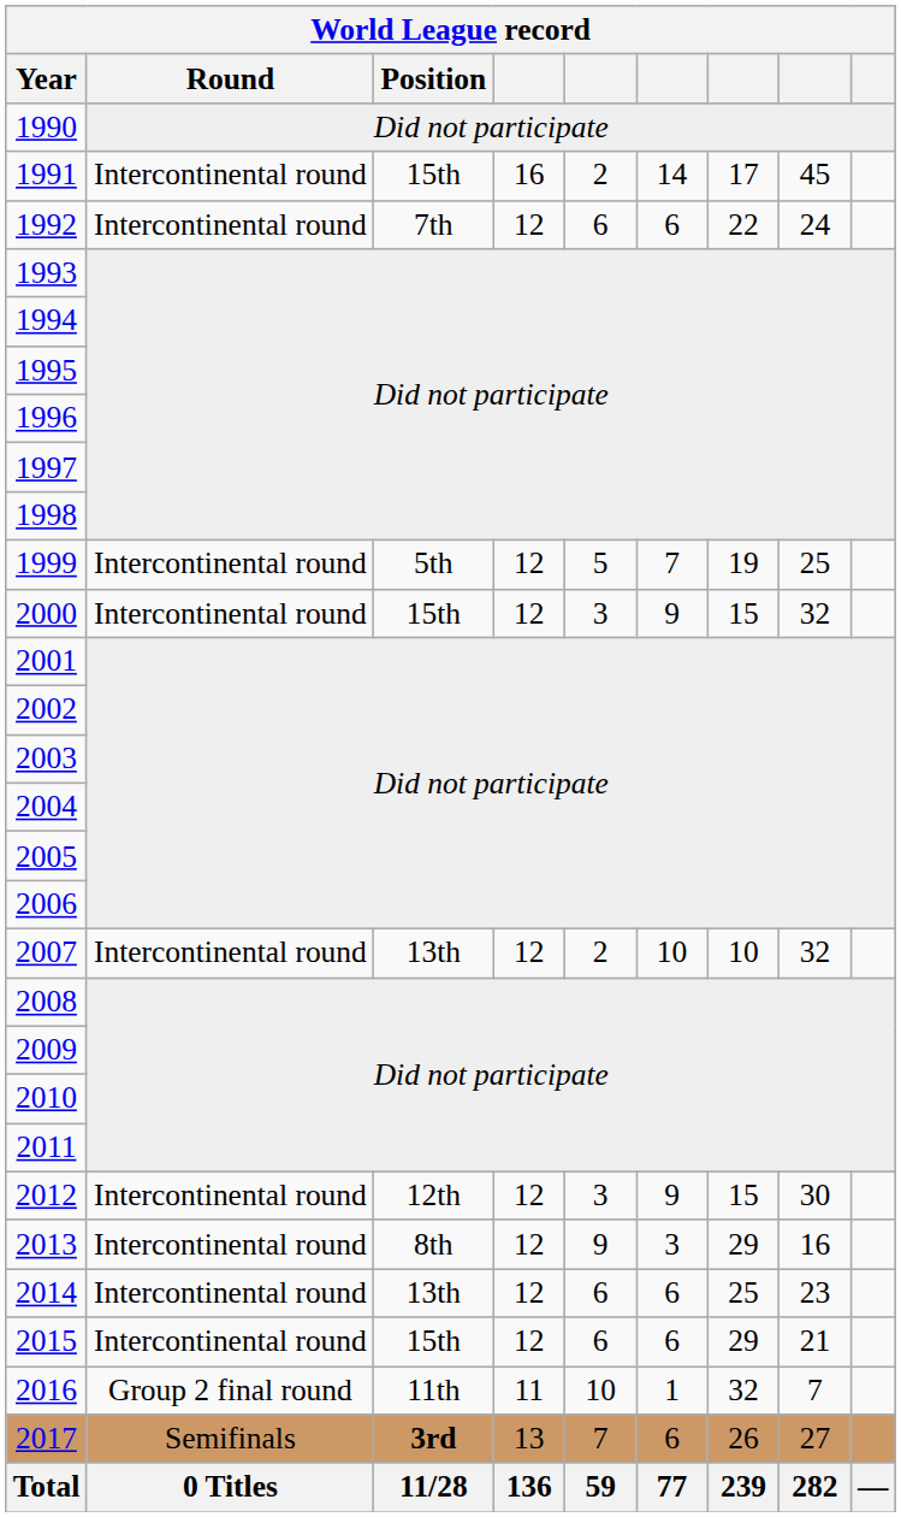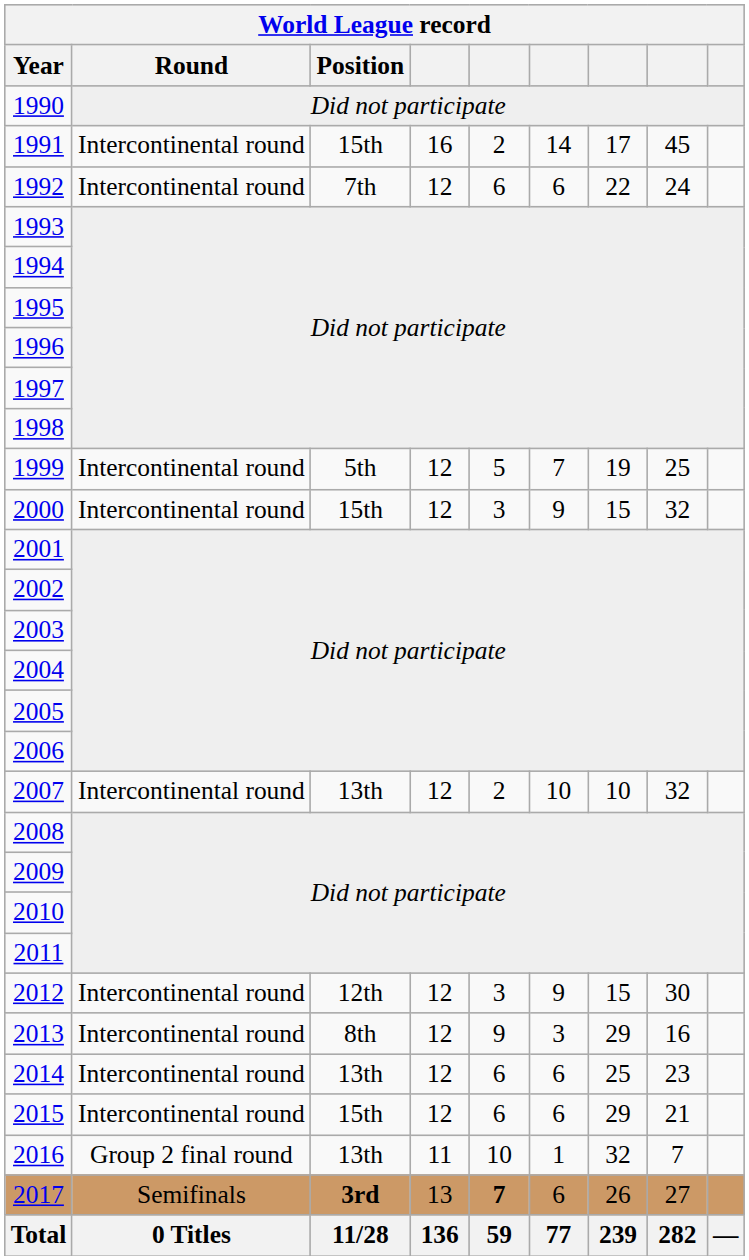 <table class="wikitable collapsible" style="text-align: center;">
 <tr>
 <th colspan=10><a href='#'>World League</a> record</th>
 </tr>
 <tr>
 <th>Year</th>
 <th>Round</th>
 <th>Position</th>
 <th width=30></th>
 <th width=30></th>
 <th width=30></th>
 <th width=30></th>
 <th width=30></th>
 <th></th>
 </tr>
 <tr>
 <td> <a href='#'>1990</a></td>
 <td colspan=9 rowspan=1 bgcolor=#EFEFEF><em>Did not participate</em></td>
 </tr>
 <tr>
 <td> <a href='#'>1991</a></td>
 <td>Intercontinental round</td>
 <td>15th</td>
 <td>16</td>
 <td>2</td>
 <td>14</td>
 <td>17</td>
 <td>45</td>
 <td></td>
 </tr>
 <tr>
 <td> <a href='#'>1992</a></td>
 <td>Intercontinental round</td>
 <td>7th</td>
 <td>12</td>
 <td>6</td>
 <td>6</td>
 <td>22</td>
 <td>24</td>
 <td></td>
 </tr>
 <tr>
 <td> <a href='#'>1993</a></td>
 <td colspan=9 rowspan=6 bgcolor=#EFEFEF><em>Did not participate</em></td>
 </tr>
 <tr>
 <td> <a href='#'>1994</a></td>
 </tr>
 <tr>
 <td> <a href='#'>1995</a></td>
 </tr>
 <tr>
 <td> <a href='#'>1996</a></td>
 </tr>
 <tr>
 <td> <a href='#'>1997</a></td>
 </tr>
 <tr>
 <td> <a href='#'>1998</a></td>
 </tr>
 <tr>
 <td> <a href='#'>1999</a></td>
 <td>Intercontinental round</td>
 <td>5th</td>
 <td>12</td>
 <td>5</td>
 <td>7</td>
 <td>19</td>
 <td>25</td>
 <td></td>
 </tr>
 <tr>
 <td> <a href='#'>2000</a></td>
 <td>Intercontinental round</td>
 <td>15th</td>
 <td>12</td>
 <td>3</td>
 <td>9</td>
 <td>15</td>
 <td>32</td>
 <td></td>
 </tr>
 <tr>
 <td> <a href='#'>2001</a></td>
 <td colspan=9 rowspan=6 bgcolor=#EFEFEF><em>Did not participate</em></td>
 </tr>
 <tr>
 <td> <a href='#'>2002</a></td>
 </tr>
 <tr>
 <td> <a href='#'>2003</a></td>
 </tr>
 <tr>
 <td> <a href='#'>2004</a></td>
 </tr>
 <tr>
 <td> <a href='#'>2005</a></td>
 </tr>
 <tr>
 <td> <a href='#'>2006</a></td>
 </tr>
 <tr>
 <td> <a href='#'>2007</a></td>
 <td>Intercontinental round</td>
 <td>13th</td>
 <td>12</td>
 <td>2</td>
 <td>10</td>
 <td>10</td>
 <td>32</td>
 <td></td>
 </tr>
 <tr>
 <td> <a href='#'>2008</a></td>
 <td colspan=9 rowspan=4 bgcolor=#EFEFEF><em>Did not participate</em></td>
 </tr>
 <tr>
 <td> <a href='#'>2009</a></td>
 </tr>
 <tr>
 <td> <a href='#'>2010</a></td>
 </tr>
 <tr>
 <td> <a href='#'>2011</a></td>
 </tr>
 <tr>
 <td> <a href='#'>2012</a></td>
 <td>Intercontinental round</td>
 <td>12th</td>
 <td>12</td>
 <td>3</td>
 <td>9</td>
 <td>15</td>
 <td>30</td>
 <td></td>
 </tr>
 <tr>
 <td> <a href='#'>2013</a></td>
 <td>Intercontinental round</td>
 <td>8th</td>
 <td>12</td>
 <td>9</td>
 <td>3</td>
 <td>29</td>
 <td>16</td>
 <td></td>
 </tr>
 <tr>
 <td> <a href='#'>2014</a></td>
 <td>Intercontinental round</td>
 <td>13th</td>
 <td>12</td>
 <td>6</td>
 <td>6</td>
 <td>25</td>
 <td>23</td>
 <td></td>
 </tr>
 <tr>
 <td> <a href='#'>2015</a></td>
 <td>Intercontinental round</td>
 <td>15th</td>
 <td>12</td>
 <td>6</td>
 <td>6</td>
 <td>29</td>
 <td>21</td>
 <td></td>
 </tr>
 <tr>
 <td> <a href='#'>2016</a></td>
 <td>Group 2 final round</td>
-<td>11th</td>
+<td>13th</td>
 <td>11</td>
 <td>10</td>
 <td>1</td>
 <td>32</td>
 <td>7</td>
 <td></td>
 </tr>
 <tr bgcolor=#cc9966>
 <td> <a href='#'>2017</a></td>
 <td>Semifinals</td>
 <td><strong>3rd</strong></td>
 <td>13</td>
-<td>7</td>
+<td><strong>7</strong></td>
 <td>6</td>
 <td>26</td>
 <td>27</td>
 <td></td>
 </tr>
 <tr>
 <th>Total</th>
 <th>0 Titles</th>
 <th>11/28</th>
 <th>136</th>
 <th>59</th>
 <th>77</th>
 <th>239</th>
 <th>282</th>
 <th>—</th>
 </tr>
 </table>
